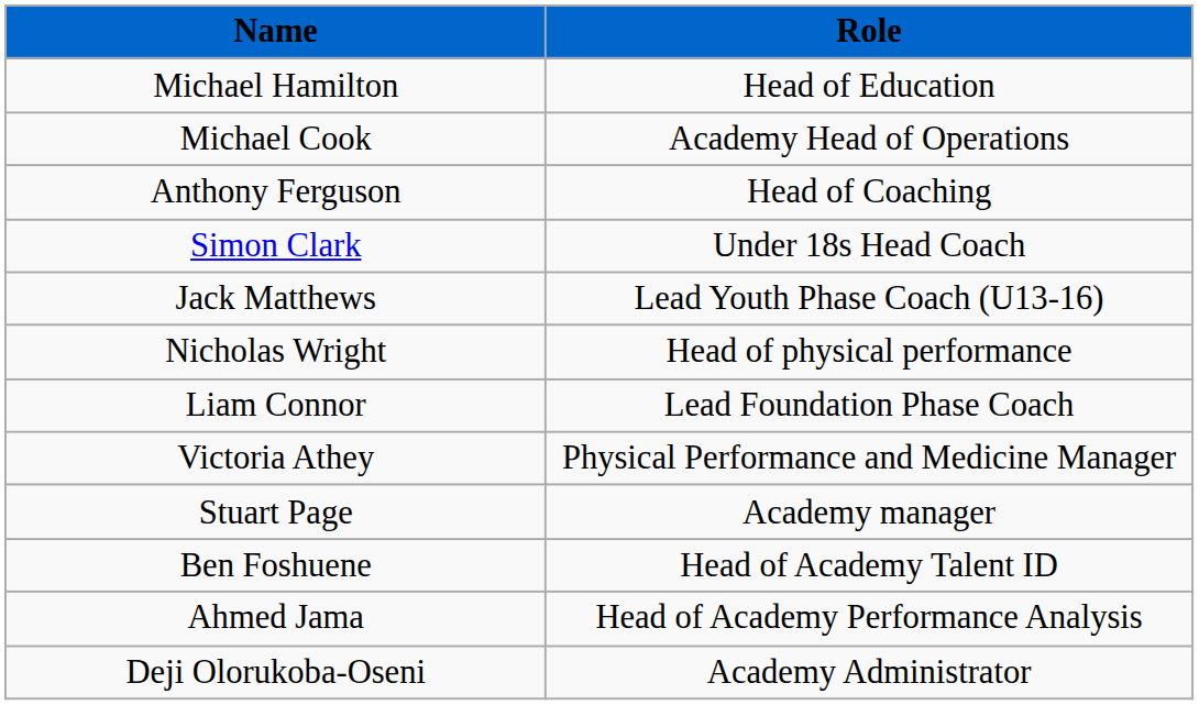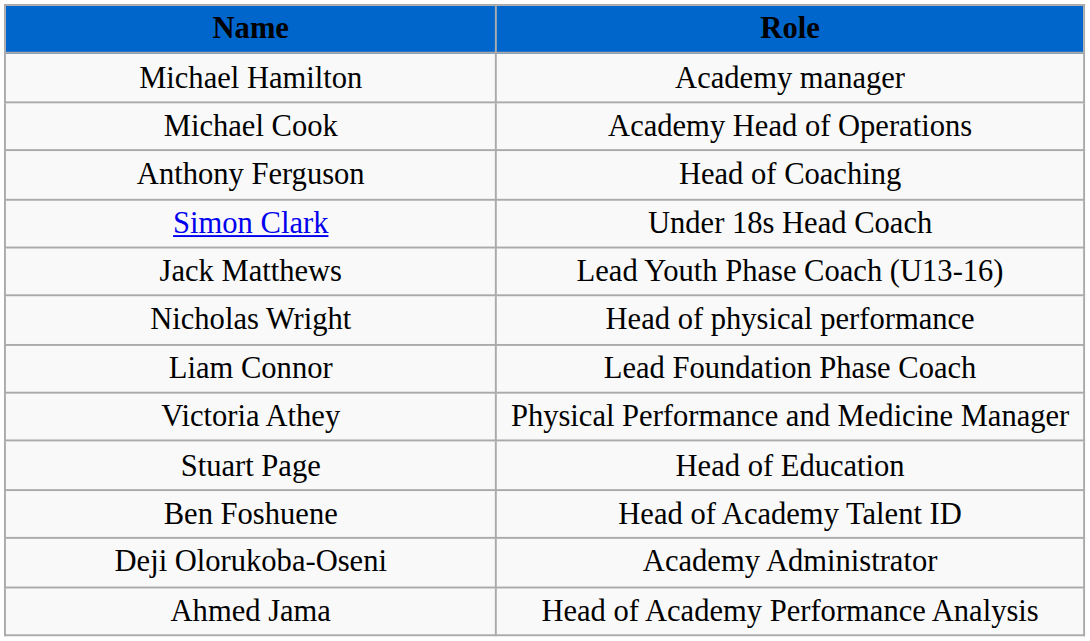 <table class="wikitable">
 <tr>
 <th style="background:#0066cb; width:250px;"><span>Name</span></th>
 <th style="background:#0066cb; width:300px;"><span>Role</span></th>
 </tr>
 <tr>
 <td style="text-align:center;">Michael Hamilton</td>
-<td style="text-align:center;">Head of Education</td>
+<td style="text-align:center;">Academy manager</td>
 </tr>
 <tr>
 <td style="text-align:center;">Michael Cook</td>
 <td style="text-align:center;">Academy Head of Operations</td>
 </tr>
 <tr>
 <td style="text-align:center;">Anthony Ferguson</td>
 <td style="text-align:center;">Head of Coaching</td>
 </tr>
 <tr>
 <td style="text-align:center;"><a href='#'>Simon Clark</a></td>
 <td style="text-align:center;">Under 18s Head Coach</td>
 </tr>
 <tr>
 <td style="text-align:center;">Jack Matthews</td>
 <td style="text-align:center;">Lead Youth Phase Coach (U13-16)</td>
 </tr>
 <tr>
 <td style="text-align:center;">Nicholas Wright</td>
 <td style="text-align:center;">Head of physical performance</td>
 </tr>
 <tr>
 <td style="text-align:center;">Liam Connor</td>
 <td style="text-align:center;">Lead Foundation Phase Coach</td>
 </tr>
 <tr>
 <td style="text-align:center;">Victoria Athey</td>
 <td style="text-align:center;">Physical Performance and Medicine Manager</td>
 </tr>
 <tr>
 <td style="text-align:center;">Stuart Page</td>
-<td style="text-align:center;">Academy manager</td>
+<td style="text-align:center;">Head of Education</td>
 </tr>
 <tr>
 <td style="text-align:center;">Ben Foshuene</td>
 <td style="text-align:center;">Head of Academy Talent ID</td>
 </tr>
 <tr>
+<td style="text-align:center;">Deji Olorukoba-Oseni</td>
+<td style="text-align:center;">Academy Administrator</td>
+</tr>
+<tr>
 <td style="text-align:center;">Ahmed Jama</td>
 <td style="text-align:center;">Head of Academy Performance Analysis</td>
 </tr>
-<tr>
-<td style="text-align:center;">Deji Olorukoba-Oseni</td>
-<td style="text-align:center;">Academy Administrator</td>
-</tr>
 </table>
